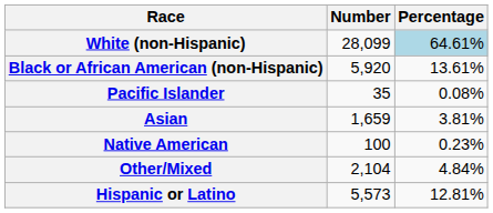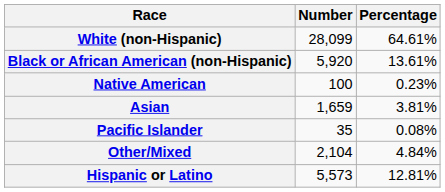 <table class="wikitable" style="text-align:right">
 <tr>
 <th scope="col">Race</th>
 <th scope="col">Number</th>
 <th scope="col">Percentage</th>
 </tr>
 <tr>
 <th scope="row"><a href='#'>White</a> (non-Hispanic)</th>
 <td>28,099</td>
-<td style="background: lightblue;">64.61%</td>
+<td>64.61%</td>
 </tr>
 <tr>
 <th scope="row"><a href='#'>Black or African American</a> (non-Hispanic)</th>
 <td>5,920</td>
 <td>13.61%</td>
 </tr>
 <tr>
-<th scope="row"><a href='#'>Pacific Islander</a></th>
-<td>35</td>
-<td>0.08%</td>
+<th scope="row"><a href='#'>Native American</a></th>
+<td>100</td>
+<td>0.23%</td>
 </tr>
 <tr>
 <th scope="row"><a href='#'>Asian</a></th>
 <td>1,659</td>
 <td>3.81%</td>
 </tr>
 <tr>
-<th scope="row"><a href='#'>Native American</a></th>
-<td>100</td>
-<td>0.23%</td>
+<th scope="row"><a href='#'>Pacific Islander</a></th>
+<td>35</td>
+<td>0.08%</td>
 </tr>
 <tr>
 <th scope="row"><a href='#'>Other/Mixed</a></th>
 <td>2,104</td>
 <td>4.84%</td>
 </tr>
 <tr>
 <th scope="row"><a href='#'>Hispanic</a> or <a href='#'>Latino</a></th>
 <td>5,573</td>
 <td>12.81%</td>
 </tr>
 </table>
